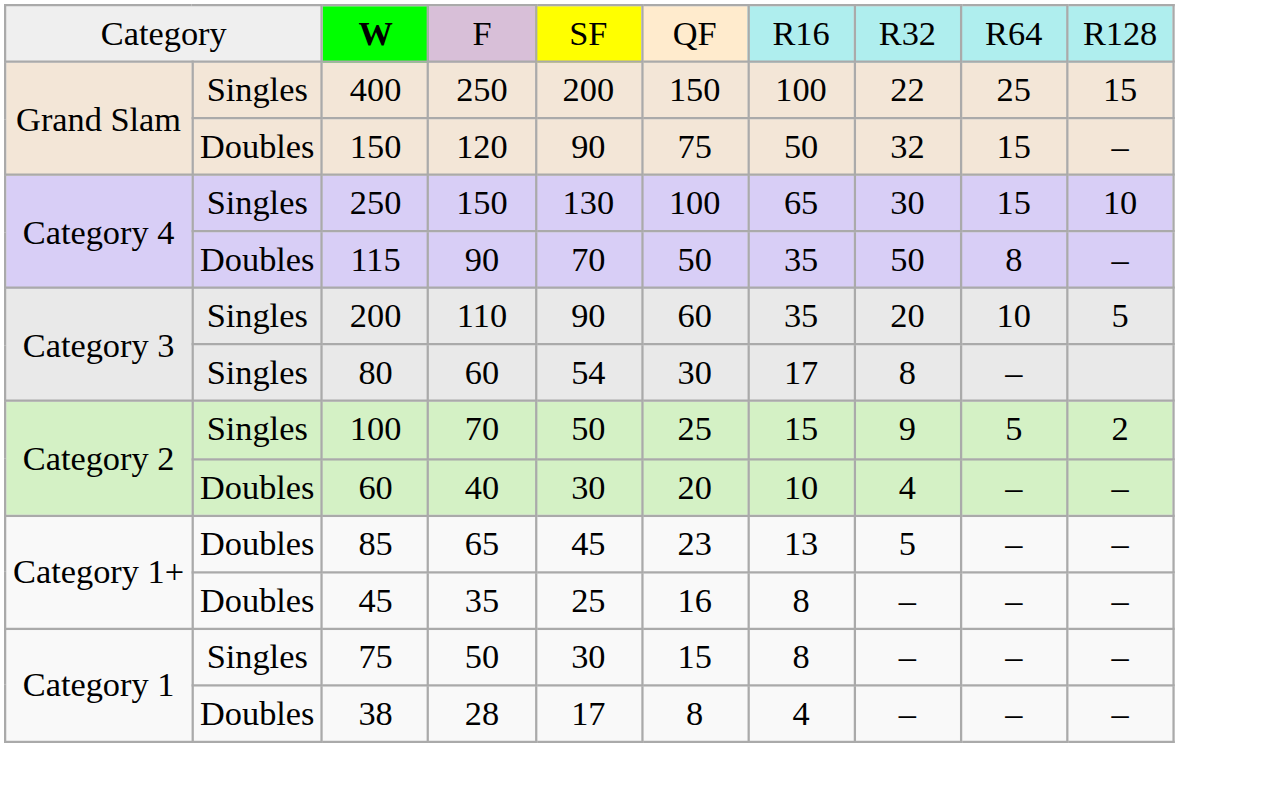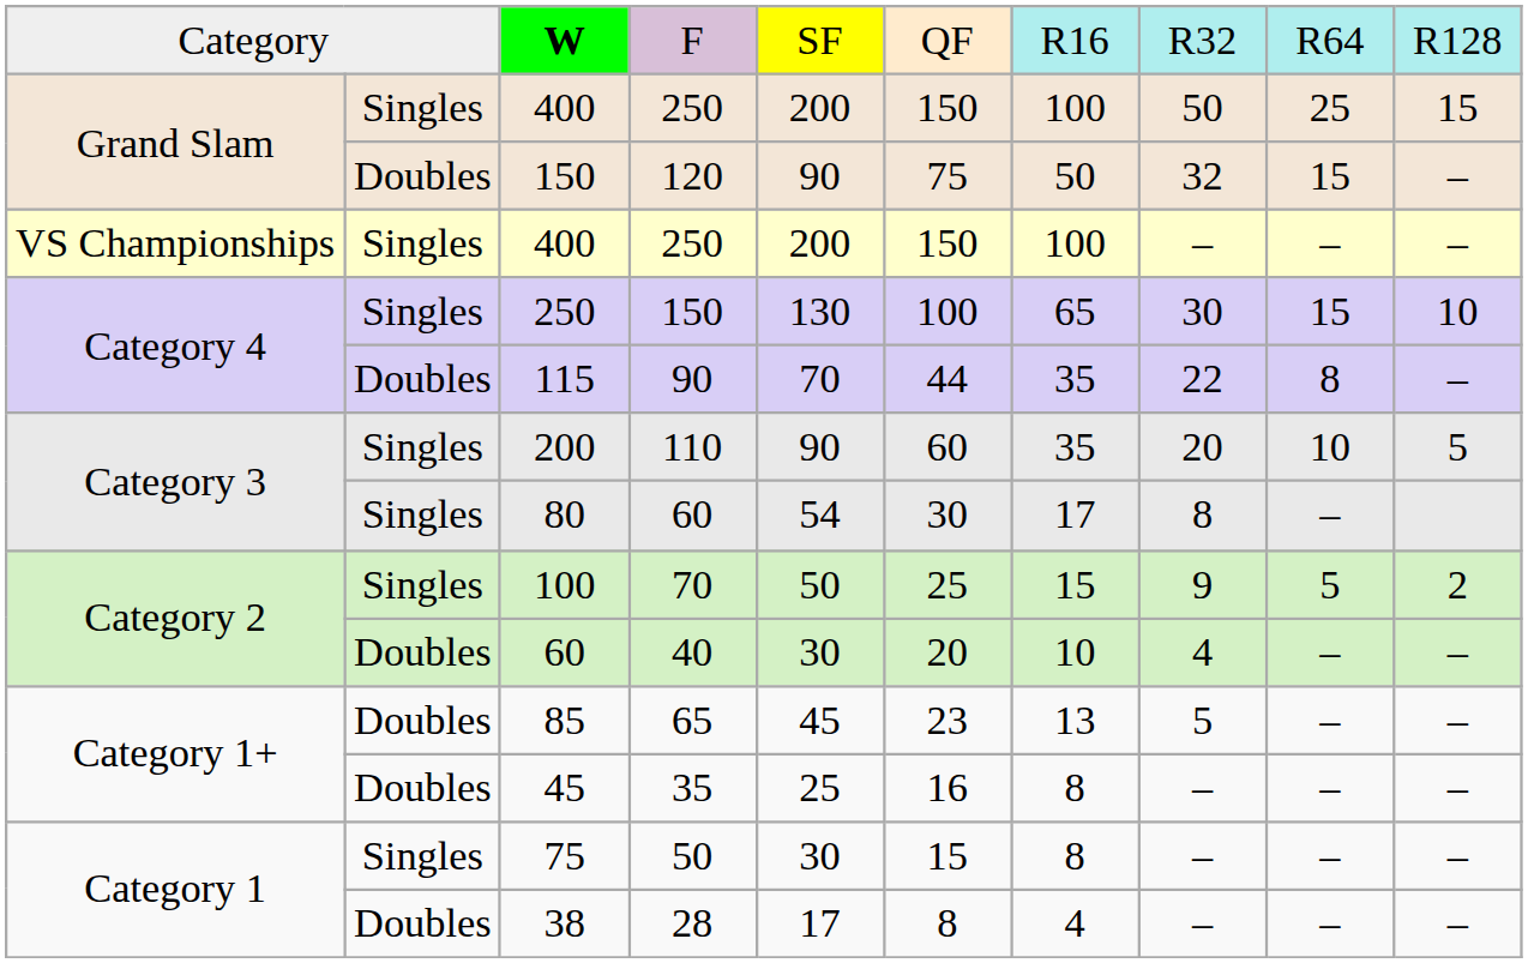 <table class="wikitable" style="font-size:95%">
 <tr align=center>
 <td bgcolor=#efefef colspan="2">Category</td>
 <td width=40 bgcolor=lime><strong>W</strong></td>
 <td width=40 bgcolor=#D8BFD8>F</td>
 <td width=40 bgcolor=#FFFF00>SF</td>
 <td width=40 bgcolor=#ffebcd>QF</td>
 <td width=40 bgcolor=#afeeee>R16</td>
 <td width=40 bgcolor=#afeeee>R32</td>
 <td width=40 bgcolor=#afeeee>R64</td>
 <td width=40 bgcolor=#afeeee>R128</td>
 </tr>
 <tr align=center style="background:#f3e6d7;">
 <td rowspan="2">Grand Slam</td>
 <td>Singles</td>
 <td>400</td>
 <td>250</td>
 <td>200</td>
 <td>150</td>
 <td>100</td>
-<td>22</td>
+<td>50</td>
 <td>25</td>
 <td>15</td>
 </tr>
 <tr align=center style="background:#f3e6d7;">
 <td>Doubles</td>
 <td>150</td>
 <td>120</td>
 <td>90</td>
 <td>75</td>
 <td>50</td>
 <td>32</td>
 <td>15</td>
+<td>–</td>
+</tr>
+<tr align=center style="background:#ffc;">
+<td>VS Championships</td>
+<td>Singles</td>
+<td>400</td>
+<td>250</td>
+<td>200</td>
+<td>150</td>
+<td>100</td>
+<td>–</td>
+<td>–</td>
 <td>–</td>
 </tr>
 <tr align=center style="background:#d8cef6;">
 <td rowspan="2">Category 4</td>
 <td>Singles</td>
 <td>250</td>
 <td>150</td>
 <td>130</td>
 <td>100</td>
 <td>65</td>
 <td>30</td>
 <td>15</td>
 <td>10</td>
 </tr>
 <tr align=center style="background:#d8cef6;">
 <td>Doubles</td>
 <td>115</td>
 <td>90</td>
 <td>70</td>
-<td>50</td>
+<td>44</td>
 <td>35</td>
-<td>50</td>
+<td>22</td>
 <td>8</td>
 <td>–</td>
 </tr>
 <tr align=center style="background:#e9e9e9;">
 <td rowspan="2">Category 3</td>
 <td>Singles</td>
 <td>200</td>
 <td>110</td>
 <td>90</td>
 <td>60</td>
 <td>35</td>
 <td>20</td>
 <td>10</td>
 <td>5</td>
 </tr>
 <tr align=center style="background:#e9e9e9;">
 <td>Singles</td>
 <td>80</td>
 <td>60</td>
 <td>54</td>
 <td>30</td>
 <td>17</td>
 <td>8</td>
 <td>–</td>
 <td></td>
 </tr>
 <tr align=center style="background:#d4f1c5;">
 <td rowspan="2">Category 2</td>
 <td>Singles</td>
 <td>100</td>
 <td>70</td>
 <td>50</td>
 <td>25</td>
 <td>15</td>
 <td>9</td>
 <td>5</td>
 <td>2</td>
 </tr>
 <tr align=center style="background:#d4f1c5;">
 <td>Doubles</td>
 <td>60</td>
 <td>40</td>
 <td>30</td>
 <td>20</td>
 <td>10</td>
 <td>4</td>
 <td>–</td>
 <td>–</td>
 </tr>
 <tr align=center>
 <td rowspan="2">Category 1+</td>
 <td>Doubles</td>
 <td>85</td>
 <td>65</td>
 <td>45</td>
 <td>23</td>
 <td>13</td>
 <td>5</td>
 <td>–</td>
 <td>–</td>
 </tr>
 <tr align=center>
 <td>Doubles</td>
 <td>45</td>
 <td>35</td>
 <td>25</td>
 <td>16</td>
 <td>8</td>
 <td>–</td>
 <td>–</td>
 <td>–</td>
 </tr>
 <tr align=center>
 <td rowspan="2">Category 1</td>
 <td>Singles</td>
 <td>75</td>
 <td>50</td>
 <td>30</td>
 <td>15</td>
 <td>8</td>
 <td>–</td>
 <td>–</td>
 <td>–</td>
 </tr>
 <tr align=center>
 <td>Doubles</td>
 <td>38</td>
 <td>28</td>
 <td>17</td>
 <td>8</td>
 <td>4</td>
 <td>–</td>
 <td>–</td>
 <td>–</td>
 </tr>
 </table>
